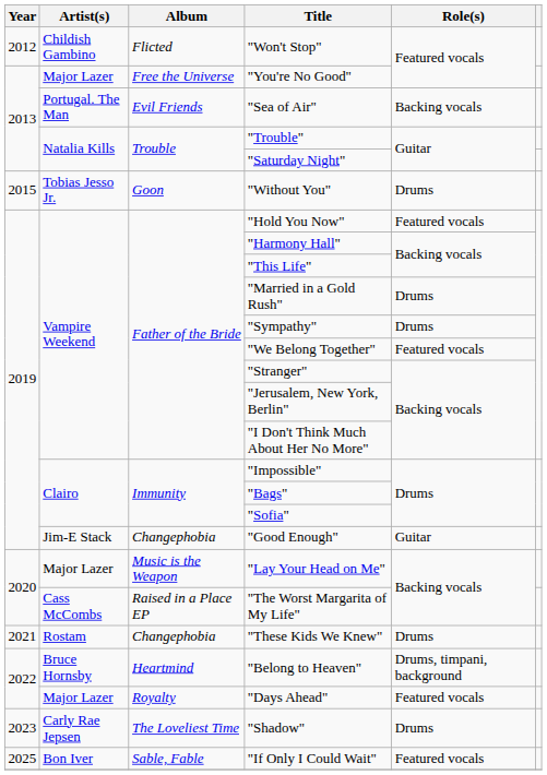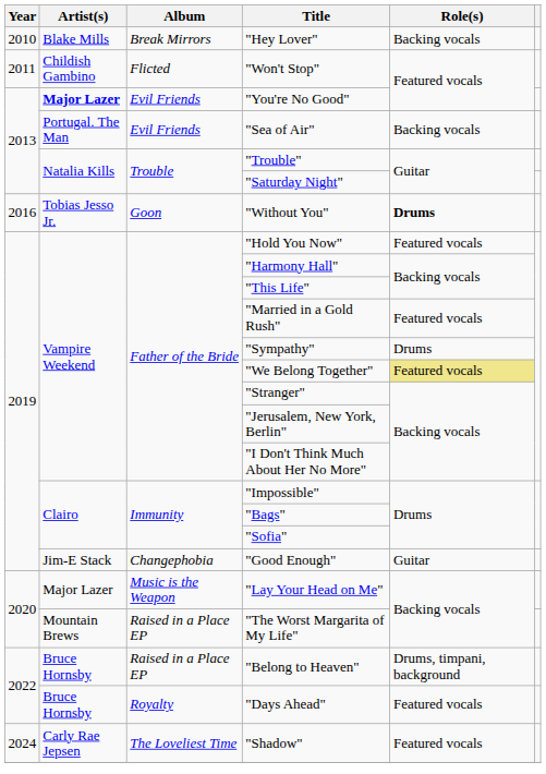 <table class="wikitable plainrowheaders" style="text-align:left;">
 <tr>
 <th scope="col" style="width:1em;">Year</th>
 <th scope="col" style="width:8em;">Artist(s)</th>
 <th scope="col" style="width:10em;">Album</th>
 <th scope="col" style="width:16em;">Title</th>
 <th scope="col" style="width:16em;">Role(s)</th>
 <th class="unsortable"></th>
 </tr>
 <tr>
-<td>2012</td>
+<td>2010</td>
+<td><a href='#'>Blake Mills</a></td>
+<td><em>Break Mirrors</em></td>
+<td>"Hey Lover"</td>
+<td>Backing vocals</td>
+<td></td>
+</tr>
+<tr>
+<td>2011</td>
 <td><a href='#'>Childish Gambino</a></td>
 <td><em>Flicted</em></td>
 <td>"Won't Stop"</td>
 <td rowspan="2">Featured vocals</td>
 <td></td>
 </tr>
 <tr>
 <td rowspan="4">2013</td>
-<td><a href='#'>Major Lazer</a></td>
-<td><em><a href='#'>Free the Universe</a></em></td>
+<td><strong><a href='#'>Major Lazer</a></strong></td>
+<td><em><a href='#'>Evil Friends</a></em></td>
 <td>"You're No Good"</td>
 <td></td>
 </tr>
 <tr>
 <td><a href='#'>Portugal. The Man</a></td>
 <td><em><a href='#'>Evil Friends</a></em></td>
 <td>"Sea of Air"</td>
 <td>Backing vocals</td>
 <td></td>
 </tr>
 <tr>
 <td rowspan="2"><a href='#'>Natalia Kills</a></td>
 <td rowspan="2"><em><a href='#'>Trouble</a></em></td>
 <td>"<a href='#'>Trouble</a>"</td>
 <td rowspan="2">Guitar</td>
 <td></td>
 </tr>
 <tr>
 <td>"<a href='#'>Saturday Night</a>"</td>
 <td></td>
 </tr>
 <tr>
-<td>2015</td>
+<td>2016</td>
 <td><a href='#'>Tobias Jesso Jr.</a></td>
 <td><em><a href='#'>Goon</a></em></td>
 <td>"Without You"</td>
-<td>Drums</td>
+<td><strong>Drums</strong></td>
 <td></td>
 </tr>
 <tr>
 <td rowspan="13">2019</td>
 <td rowspan="9"><a href='#'>Vampire Weekend</a></td>
 <td rowspan="9"><em><a href='#'>Father of the Bride</a></em></td>
 <td>"Hold You Now"</td>
 <td>Featured vocals</td>
 <td rowspan="9"></td>
 </tr>
 <tr>
 <td>"<a href='#'>Harmony Hall</a>"</td>
 <td rowspan="2">Backing vocals</td>
 </tr>
 <tr>
 <td>"<a href='#'>This Life</a>"</td>
 </tr>
 <tr>
 <td>"Married in a Gold Rush"</td>
-<td>Drums</td>
+<td>Featured vocals</td>
 </tr>
 <tr>
 <td>"Sympathy"</td>
 <td>Drums</td>
 </tr>
 <tr>
 <td>"We Belong Together"</td>
-<td>Featured vocals</td>
+<td style="background: khaki;">Featured vocals</td>
 </tr>
 <tr>
 <td>"Stranger"</td>
 <td rowspan="3">Backing vocals</td>
 </tr>
 <tr>
 <td>"Jerusalem, New York, Berlin"</td>
 </tr>
 <tr>
 <td>"I Don't Think Much About Her No More"</td>
 </tr>
 <tr>
 <td rowspan="3"><a href='#'>Clairo</a></td>
 <td rowspan="3"><em><a href='#'>Immunity</a></em></td>
 <td>"Impossible"</td>
 <td rowspan="3">Drums</td>
 <td rowspan="3"></td>
 </tr>
 <tr>
 <td>"<a href='#'>Bags</a>"</td>
 </tr>
 <tr>
 <td>"<a href='#'>Sofia</a>"</td>
 </tr>
 <tr>
 <td>Jim-E Stack</td>
 <td><em>Changephobia</em></td>
 <td>"Good Enough"</td>
 <td>Guitar</td>
 <td></td>
 </tr>
 <tr>
 <td rowspan="2">2020</td>
 <td>Major Lazer</td>
 <td><em><a href='#'>Music is the Weapon</a></em></td>
 <td>"<a href='#'>Lay Your Head on Me</a>"</td>
 <td rowspan="2">Backing vocals</td>
 <td></td>
 </tr>
 <tr>
-<td><a href='#'>Cass McCombs</a></td>
+<td>Mountain Brews</td>
 <td><em>Raised in a Place EP</em></td>
 <td>"The Worst Margarita of My Life"</td>
 <td></td>
 </tr>
 <tr>
-<td>2021</td>
-<td><a href='#'>Rostam</a></td>
-<td><em>Changephobia</em></td>
-<td>"These Kids We Knew"</td>
-<td>Drums</td>
-<td></td>
-</tr>
-<tr>
 <td rowspan="2">2022</td>
 <td><a href='#'>Bruce Hornsby</a></td>
-<td><em><a href='#'>Heartmind</a></em></td>
+<td><em>Raised in a Place EP</em></td>
 <td>"Belong to Heaven"</td>
 <td>Drums, timpani, background</td>
 <td></td>
 </tr>
 <tr>
-<td><a href='#'>Major Lazer</a></td>
+<td><a href='#'>Bruce Hornsby</a></td>
 <td><em><a href='#'>Royalty</a></em></td>
 <td>"Days Ahead"</td>
 <td>Featured vocals</td>
 <td></td>
 </tr>
 <tr>
-<td>2023</td>
+<td>2024</td>
 <td><a href='#'>Carly Rae Jepsen</a></td>
 <td><em><a href='#'>The Loveliest Time</a></em></td>
 <td>"Shadow"</td>
-<td>Drums</td>
-<td></td>
-</tr>
-<tr>
-<td>2025</td>
-<td><a href='#'>Bon Iver</a></td>
-<td><em><a href='#'>Sable, Fable</a></em></td>
-<td>"If Only I Could Wait"</td>
 <td>Featured vocals</td>
 <td></td>
 </tr>
 <tr>
 </tr>
 </table>
